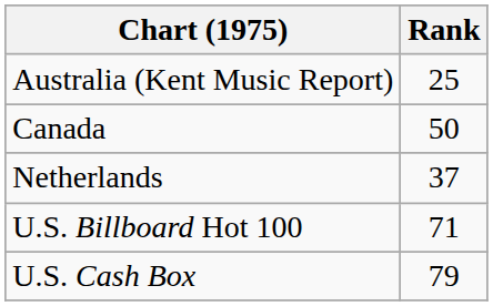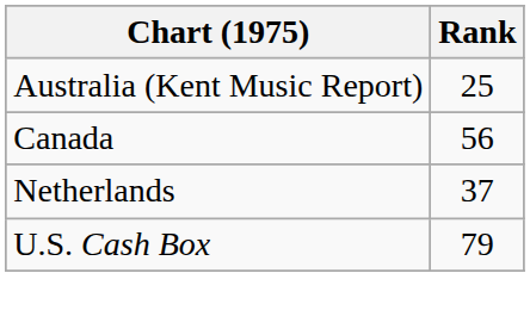 <table class="wikitable sortable">
 <tr>
 <th>Chart (1975)</th>
 <th>Rank</th>
 </tr>
 <tr>
 <td>Australia (Kent Music Report)</td>
 <td style="text-align:center;">25</td>
 </tr>
 <tr>
 <td>Canada </td>
-<td style="text-align:center;">50</td>
+<td style="text-align:center;">56</td>
 </tr>
 <tr>
 <td>Netherlands </td>
 <td align="center">37</td>
 </tr>
 <tr>
-<td>U.S. <em>Billboard</em> Hot 100</td>
-<td style="text-align:center;">71</td>
-</tr>
-<tr>
 <td>U.S. <em>Cash Box</em> </td>
 <td style="text-align:center;">79</td>
 </tr>
 </table>
